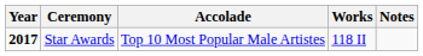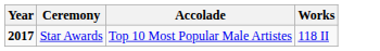 <table class="wikitable">
 <tr>
 <th>Year</th>
 <th>Ceremony</th>
 <th>Accolade</th>
 <th>Works</th>
-<th>Notes</th>
 </tr>
 <tr>
 <td><strong>2017</strong></td>
 <td><a href='#'>Star Awards</a></td>
 <td><a href='#'>Top 10 Most Popular Male Artistes</a></td>
 <td><a href='#'>118 II</a></td>
-<td></td>
 </tr>
 </table>
